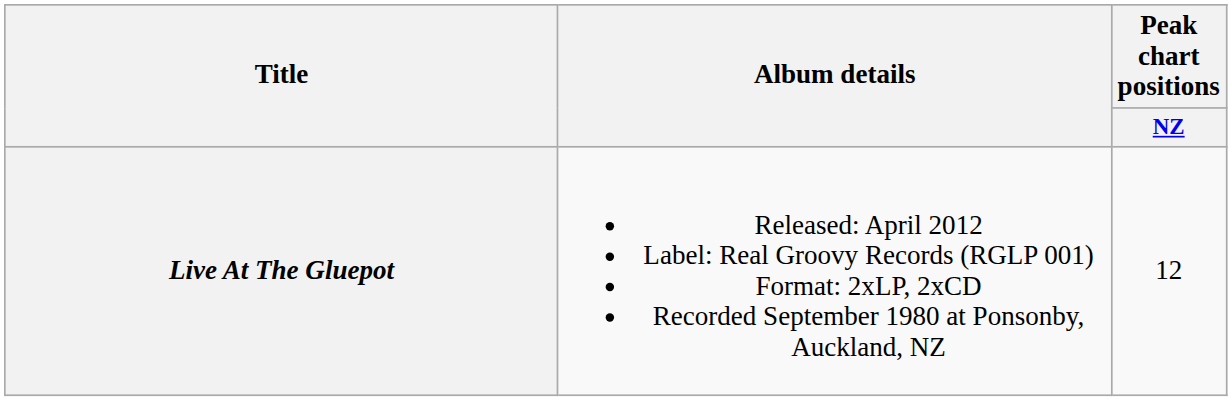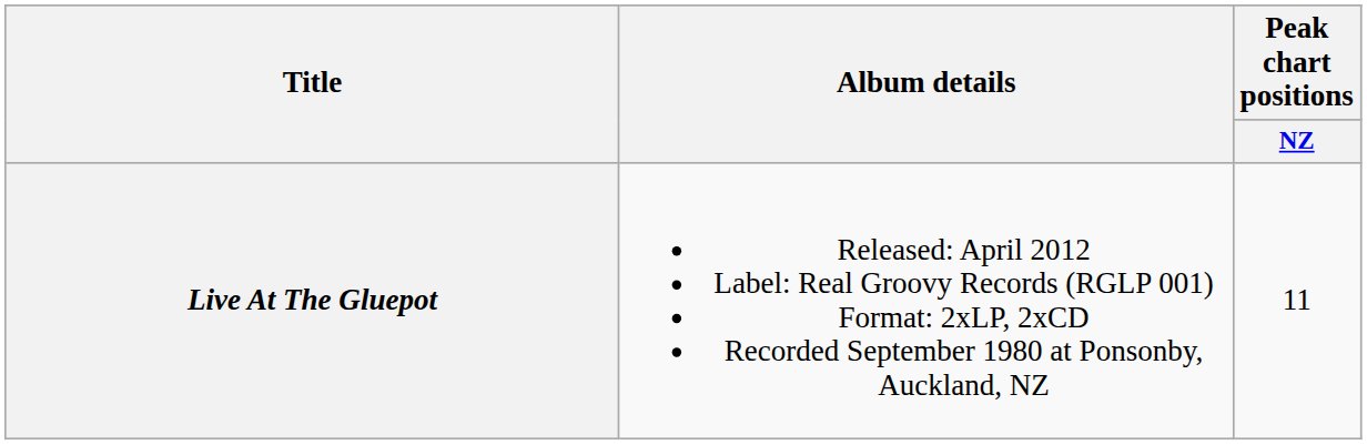 <table class="wikitable plainrowheaders" style="text-align:center;" border="1">
 <tr>
 <th scope="col" rowspan="2" style="width:20em;">Title</th>
 <th scope="col" rowspan="2" style="width:20em;">Album details</th>
 <th scope="col" colspan="1">Peak chart<br>positions</th>
 </tr>
 <tr>
 <th style="width:3em;font-size:85%"><a href='#'>NZ</a><br></th>
 </tr>
 <tr>
 <th scope="row"><em>Live At The Gluepot</em></th>
 <td><br><ul><li>Released: April 2012</li><li>Label: Real Groovy Records (RGLP 001)</li><li>Format: 2xLP, 2xCD</li><li>Recorded September 1980 at Ponsonby, Auckland, NZ</li></ul></td>
-<td>12</td>
+<td>11</td>
 </tr>
 </table>
